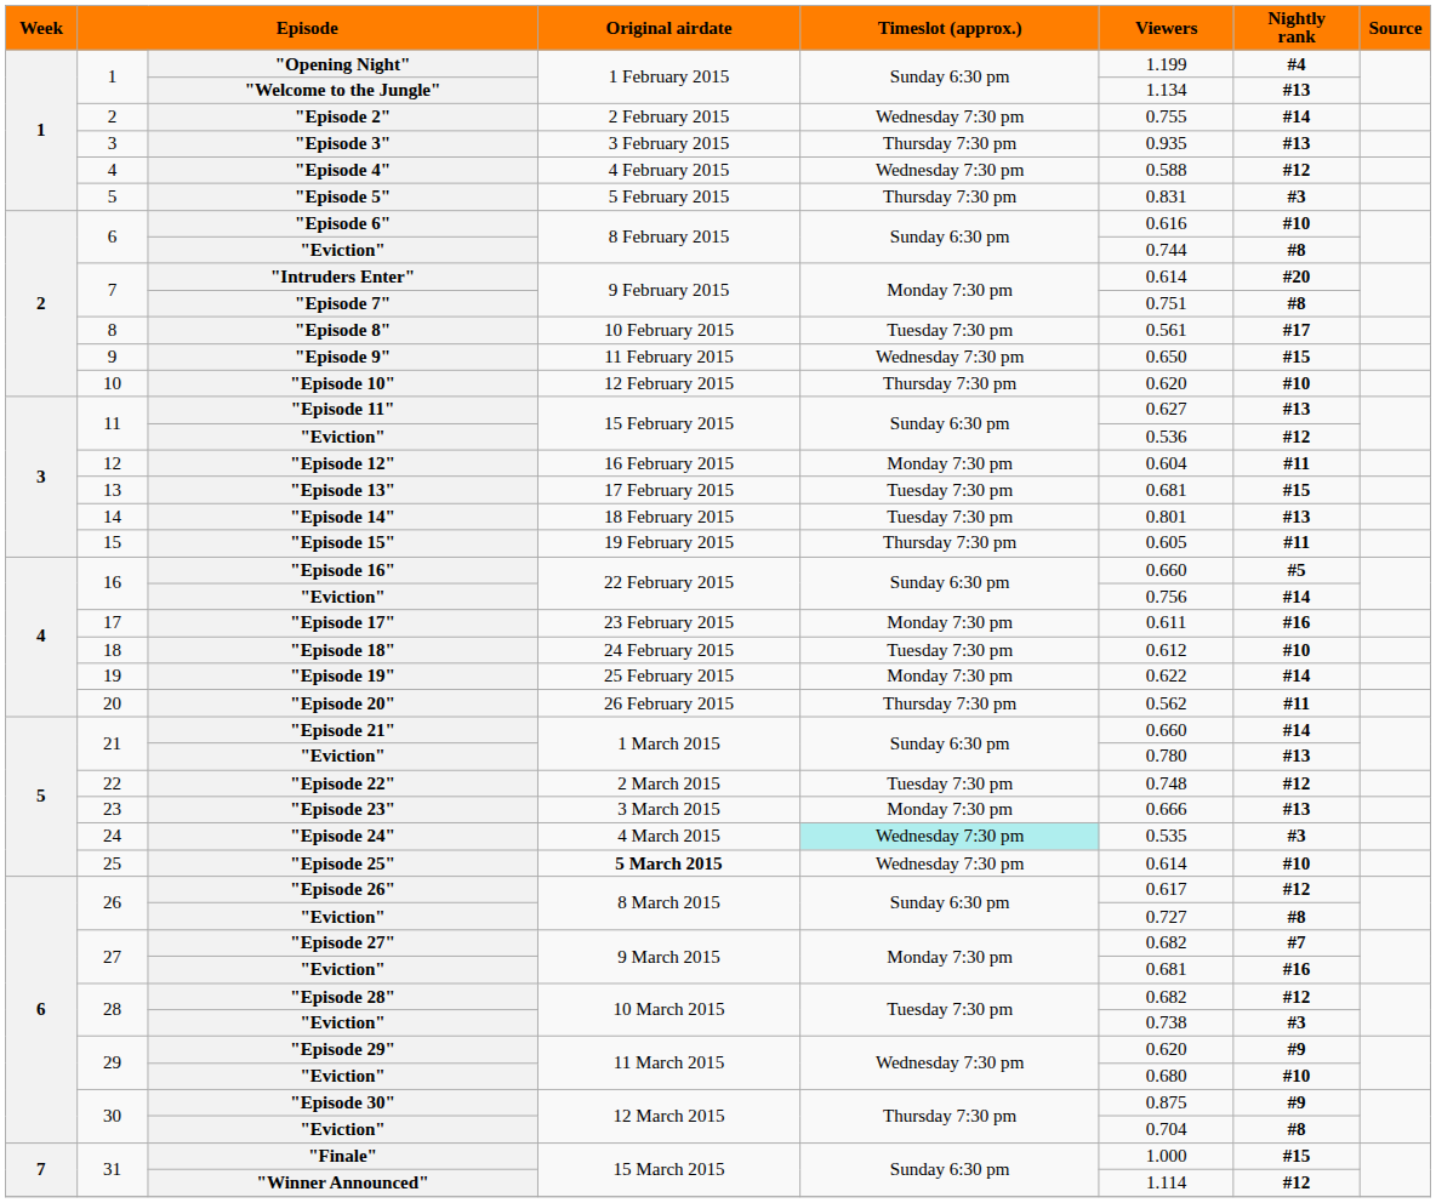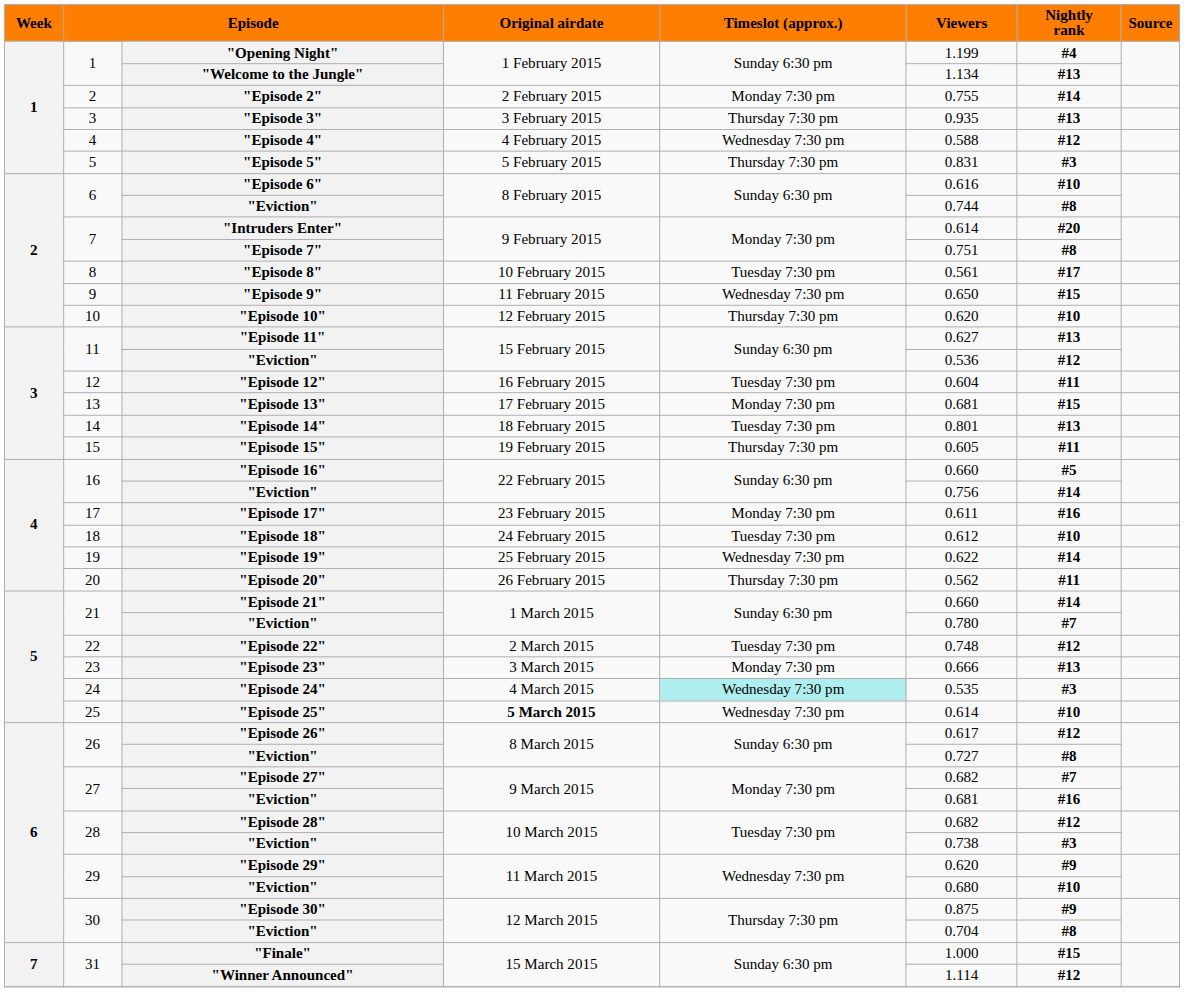 <table class="wikitable plainrowheaders" style="text-align:center; line-height:16px; width:99%;">
 <tr>
 <th scope="col" style="background:#FF7E00;">Week</th>
 <th scope="col" style="background:#FF7E00;" colspan="2">Episode</th>
 <th scope="col" style="background:#FF7E00;">Original airdate</th>
 <th scope="col" style="background: #FF7E00;">Timeslot (approx.)</th>
 <th scope="col" style="background: #FF7E00;">Viewers<br><small></small></th>
 <th scope="col" style="background: #FF7E00;">Nightly<br>rank</th>
 <th scope="col" style="background:#FF7E00; width:05%;">Source</th>
 </tr>
 <tr>
 <th style="width:05%;" rowspan="6">1</th>
 <td style="width:05%;" rowspan="2">1</td>
 <th scope="row" style="text-align:center"><strong>"Opening Night"</strong></th>
 <td rowspan="2">1 February 2015</td>
 <td rowspan="2">Sunday 6:30 pm</td>
 <td>1.199</td>
 <td><strong>#4</strong></td>
 <td rowspan="2"></td>
 </tr>
 <tr>
 <th scope="row" style="text-align:center"><strong>"Welcome to the Jungle"</strong></th>
 <td>1.134</td>
 <td><strong>#13</strong></td>
 </tr>
 <tr>
 <td>2</td>
 <th scope="row" style="text-align:center"><strong>"Episode 2"</strong></th>
 <td>2 February 2015</td>
-<td>Wednesday 7:30 pm</td>
+<td>Monday 7:30 pm</td>
 <td>0.755</td>
 <td><strong>#14</strong></td>
 <td></td>
 </tr>
 <tr>
 <td>3</td>
 <th scope="row" style="text-align:center"><strong>"Episode 3"</strong></th>
 <td>3 February 2015</td>
 <td>Thursday 7:30 pm</td>
 <td>0.935</td>
 <td><strong>#13</strong></td>
 <td></td>
 </tr>
 <tr>
 <td>4</td>
 <th scope="row" style="text-align:center"><strong>"Episode 4"</strong></th>
 <td>4 February 2015</td>
 <td>Wednesday 7:30 pm</td>
 <td>0.588</td>
 <td><strong>#12</strong></td>
 <td></td>
 </tr>
 <tr>
 <td>5</td>
 <th scope="row" style="text-align:center"><strong>"Episode 5"</strong></th>
 <td>5 February 2015</td>
 <td>Thursday 7:30 pm</td>
 <td>0.831</td>
 <td><strong>#3</strong></td>
 <td></td>
 </tr>
 <tr>
 <th style="width:05%;" rowspan="7">2</th>
 <td style="width:05%;" rowspan="2">6</td>
 <th scope="row" style="text-align:center"><strong>"Episode 6"</strong></th>
 <td rowspan="2">8 February 2015</td>
 <td rowspan="2">Sunday 6:30 pm</td>
 <td>0.616</td>
 <td><strong>#10</strong></td>
 <td rowspan="2"></td>
 </tr>
 <tr>
 <th scope="row" style="text-align:center"><strong>"Eviction"</strong></th>
 <td>0.744</td>
 <td><strong>#8</strong></td>
 </tr>
 <tr>
 <td style="width:05%;" rowspan="2">7</td>
 <th scope="row" style="text-align:center"><strong>"Intruders Enter"</strong></th>
 <td rowspan="2">9 February 2015</td>
 <td rowspan="2">Monday 7:30 pm</td>
 <td>0.614</td>
 <td><strong>#20</strong></td>
 <td rowspan="2"></td>
 </tr>
 <tr>
 <th scope="row" style="text-align:center"><strong>"Episode 7"</strong></th>
 <td>0.751</td>
 <td><strong>#8</strong></td>
 </tr>
 <tr>
 <td style="width:05%;">8</td>
 <th scope="row" style="text-align:center"><strong>"Episode 8"</strong></th>
 <td>10 February 2015</td>
 <td>Tuesday 7:30 pm</td>
 <td>0.561</td>
 <td><strong>#17</strong></td>
 <td></td>
 </tr>
 <tr>
 <td style="width:05%;">9</td>
 <th scope="row" style="text-align:center"><strong>"Episode 9"</strong></th>
 <td>11 February 2015</td>
 <td>Wednesday 7:30 pm</td>
 <td>0.650</td>
 <td><strong>#15</strong></td>
 <td></td>
 </tr>
 <tr>
 <td style="width:05%;">10</td>
 <th scope="row" style="text-align:center"><strong>"Episode 10"</strong></th>
 <td>12 February 2015</td>
 <td>Thursday 7:30 pm</td>
 <td>0.620</td>
 <td><strong>#10</strong></td>
 <td></td>
 </tr>
 <tr>
 <th style="width:05%;" rowspan="6">3</th>
 <td style="width:05%;" rowspan="2">11</td>
 <th scope="row" style="text-align:center"><strong>"Episode 11"</strong></th>
 <td rowspan="2">15 February 2015</td>
 <td rowspan="2">Sunday 6:30 pm</td>
 <td>0.627</td>
 <td><strong>#13</strong></td>
 <td rowspan="2"></td>
 </tr>
 <tr>
 <th scope="row" style="text-align:center"><strong>"Eviction"</strong></th>
 <td>0.536</td>
 <td><strong>#12</strong></td>
 </tr>
 <tr>
 <td style="width:05%;">12</td>
 <th scope="row" style="text-align:center"><strong>"Episode 12"</strong></th>
 <td>16 February 2015</td>
-<td>Monday 7:30 pm</td>
+<td>Tuesday 7:30 pm</td>
 <td>0.604</td>
 <td><strong>#11</strong></td>
 <td></td>
 </tr>
 <tr>
 <td style="width:05%;">13</td>
 <th scope="row" style="text-align:center"><strong>"Episode 13"</strong></th>
 <td>17 February 2015</td>
-<td>Tuesday 7:30 pm</td>
+<td>Monday 7:30 pm</td>
 <td>0.681</td>
 <td><strong>#15</strong></td>
 <td></td>
 </tr>
 <tr>
 <td style="width:05%;">14</td>
 <th scope="row" style="text-align:center"><strong>"Episode 14"</strong></th>
 <td>18 February 2015</td>
 <td>Tuesday 7:30 pm</td>
 <td>0.801</td>
 <td><strong>#13</strong></td>
 <td></td>
 </tr>
 <tr>
 <td style="width:05%;">15</td>
 <th scope="row" style="text-align:center"><strong>"Episode 15"</strong></th>
 <td>19 February 2015</td>
 <td>Thursday 7:30 pm</td>
 <td>0.605</td>
 <td><strong>#11</strong></td>
 <td></td>
 </tr>
 <tr>
 <th style="width:05%;" rowspan="6">4</th>
 <td style="width:05%;" rowspan="2">16</td>
 <th scope="row" style="text-align:center"><strong>"Episode 16"</strong></th>
 <td rowspan="2">22 February 2015</td>
 <td rowspan="2">Sunday 6:30 pm</td>
 <td>0.660</td>
 <td><strong>#5</strong></td>
 <td rowspan="2"></td>
 </tr>
 <tr>
 <th scope="row" style="text-align:center"><strong>"Eviction"</strong></th>
 <td>0.756</td>
 <td><strong>#14</strong></td>
 </tr>
 <tr>
 <td style="width:05%;">17</td>
 <th scope="row" style="text-align:center"><strong>"Episode 17"</strong></th>
 <td>23 February 2015</td>
 <td>Monday 7:30 pm</td>
 <td>0.611</td>
 <td><strong>#16</strong></td>
 <td></td>
 </tr>
 <tr>
 <td style="width:05%;">18</td>
 <th scope="row" style="text-align:center"><strong>"Episode 18"</strong></th>
 <td>24 February 2015</td>
 <td>Tuesday 7:30 pm</td>
 <td>0.612</td>
 <td><strong>#10</strong></td>
 <td></td>
 </tr>
 <tr>
 <td style="width:05%;">19</td>
 <th scope="row" style="text-align:center"><strong>"Episode 19"</strong></th>
 <td>25 February 2015</td>
-<td>Monday 7:30 pm</td>
+<td>Wednesday 7:30 pm</td>
 <td>0.622</td>
 <td><strong>#14</strong></td>
 <td></td>
 </tr>
 <tr>
 <td style="width:05%;">20</td>
 <th scope="row" style="text-align:center"><strong>"Episode 20"</strong></th>
 <td>26 February 2015</td>
 <td>Thursday 7:30 pm</td>
 <td>0.562</td>
 <td><strong>#11</strong></td>
 <td></td>
 </tr>
 <tr>
 <th style="width:05%;" rowspan="6">5</th>
 <td style="width:05%;" rowspan="2">21</td>
 <th scope="row" style="text-align:center"><strong>"Episode 21"</strong></th>
 <td rowspan="2">1 March 2015</td>
 <td rowspan="2">Sunday 6:30 pm</td>
 <td>0.660</td>
 <td><strong>#14</strong></td>
 <td rowspan="2"></td>
 </tr>
 <tr>
 <th scope="row" style="text-align:center"><strong>"Eviction"</strong></th>
 <td>0.780</td>
-<td><strong>#13</strong></td>
+<td><strong>#7</strong></td>
 </tr>
 <tr>
 <td style="width:05%;">22</td>
 <th scope="row" style="text-align:center"><strong>"Episode 22"</strong></th>
 <td>2 March 2015</td>
 <td>Tuesday 7:30 pm</td>
 <td>0.748</td>
 <td><strong>#12</strong></td>
 <td></td>
 </tr>
 <tr>
 <td style="width:05%;">23</td>
 <th scope="row" style="text-align:center"><strong>"Episode 23"</strong></th>
 <td>3 March 2015</td>
 <td>Monday 7:30 pm</td>
 <td>0.666</td>
 <td><strong>#13</strong></td>
 <td></td>
 </tr>
 <tr>
 <td style="width:05%;">24</td>
 <th scope="row" style="text-align:center"><strong>"Episode 24"</strong></th>
 <td>4 March 2015</td>
 <td style="background: paleturquoise;">Wednesday 7:30 pm</td>
 <td>0.535</td>
 <td><strong>#3</strong></td>
 <td></td>
 </tr>
 <tr>
 <td style="width:05%;">25</td>
 <th scope="row" style="text-align:center"><strong>"Episode 25"</strong></th>
 <td><strong>5 March 2015</strong></td>
 <td>Wednesday 7:30 pm</td>
 <td>0.614</td>
 <td><strong>#10</strong></td>
 <td></td>
 </tr>
 <tr>
 <th style="width:05%;" rowspan="10">6</th>
 <td style="width:05%;" rowspan="2">26</td>
 <th scope="row" style="text-align:center"><strong>"Episode 26"</strong></th>
 <td rowspan="2">8 March 2015</td>
 <td rowspan="2">Sunday 6:30 pm</td>
 <td>0.617</td>
 <td><strong>#12</strong></td>
 <td rowspan="2"></td>
 </tr>
 <tr>
 <th scope="row" style="text-align:center"><strong>"Eviction"</strong></th>
 <td>0.727</td>
 <td><strong>#8</strong></td>
 </tr>
 <tr>
 <td style="width:05%;" rowspan="2">27</td>
 <th scope="row" style="text-align:center"><strong>"Episode 27"</strong></th>
 <td rowspan="2">9 March 2015</td>
 <td rowspan="2">Monday 7:30 pm</td>
 <td>0.682</td>
 <td><strong>#7</strong></td>
 <td rowspan="2"></td>
 </tr>
 <tr>
 <th scope="row" style="text-align:center"><strong>"Eviction"</strong></th>
 <td>0.681</td>
 <td><strong>#16</strong></td>
 </tr>
 <tr>
 <td style="width:05%;" rowspan="2">28</td>
 <th scope="row" style="text-align:center"><strong>"Episode 28"</strong></th>
 <td rowspan="2">10 March 2015</td>
 <td rowspan="2">Tuesday 7:30 pm</td>
 <td>0.682</td>
 <td><strong>#12</strong></td>
 <td rowspan="2"></td>
 </tr>
 <tr>
 <th scope="row" style="text-align:center"><strong>"Eviction"</strong></th>
 <td>0.738</td>
 <td><strong>#3</strong></td>
 </tr>
 <tr>
 <td style="width:05%;" rowspan="2">29</td>
 <th scope="row" style="text-align:center"><strong>"Episode 29"</strong></th>
 <td rowspan="2">11 March 2015</td>
 <td rowspan="2">Wednesday 7:30 pm</td>
 <td>0.620</td>
 <td><strong>#9</strong></td>
 <td rowspan="2"></td>
 </tr>
 <tr>
 <th scope="row" style="text-align:center"><strong>"Eviction"</strong></th>
 <td>0.680</td>
 <td><strong>#10</strong></td>
 </tr>
 <tr>
 <td style="width:05%;" rowspan="2">30</td>
 <th scope="row" style="text-align:center"><strong>"Episode 30"</strong></th>
 <td rowspan="2">12 March 2015</td>
 <td rowspan="2">Thursday 7:30 pm</td>
 <td>0.875</td>
 <td><strong>#9</strong></td>
 <td rowspan="2"></td>
 </tr>
 <tr>
 <th scope="row" style="text-align:center"><strong>"Eviction"</strong></th>
 <td>0.704</td>
 <td><strong>#8</strong></td>
 </tr>
 <tr>
 <th style="width:05%;" rowspan="2">7</th>
 <td style="width:05%;" rowspan="2">31</td>
 <th scope="row" style="text-align:center"><strong>"Finale"</strong></th>
 <td rowspan="2">15 March 2015</td>
 <td rowspan="2">Sunday 6:30 pm</td>
 <td>1.000</td>
 <td><strong>#15</strong></td>
 <td rowspan="2"></td>
 </tr>
 <tr>
 <th scope="row" style="text-align:center"><strong>"Winner Announced"</strong></th>
 <td>1.114</td>
 <td><strong>#12</strong></td>
 </tr>
 <tr>
 </tr>
 </table>
